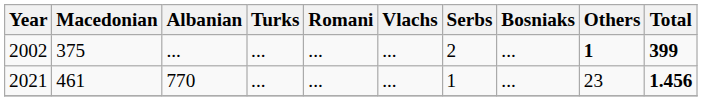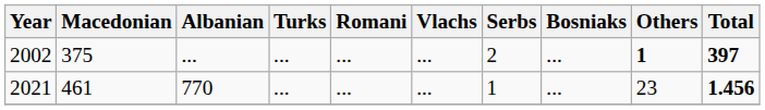 <table class="wikitable">
 <tr>
 <th>Year</th>
 <th>Macedonian</th>
 <th>Albanian</th>
 <th>Turks</th>
 <th>Romani</th>
 <th>Vlachs</th>
 <th>Serbs</th>
 <th>Bosniaks</th>
 <th><abbr>Others</abbr></th>
 <th>Total</th>
 </tr>
 <tr>
 <td>2002</td>
 <td>375</td>
 <td>...</td>
 <td>...</td>
 <td>...</td>
 <td>...</td>
 <td>2</td>
 <td>...</td>
 <td><strong>1</strong></td>
-<td><strong>399</strong></td>
+<td><strong>397</strong></td>
 </tr>
 <tr>
 <td>2021</td>
 <td>461</td>
 <td>770</td>
 <td>...</td>
 <td>...</td>
 <td>...</td>
 <td>1</td>
 <td>...</td>
 <td>23</td>
 <td><strong>1.456</strong></td>
 </tr>
 <tr>
 </tr>
 </table>
